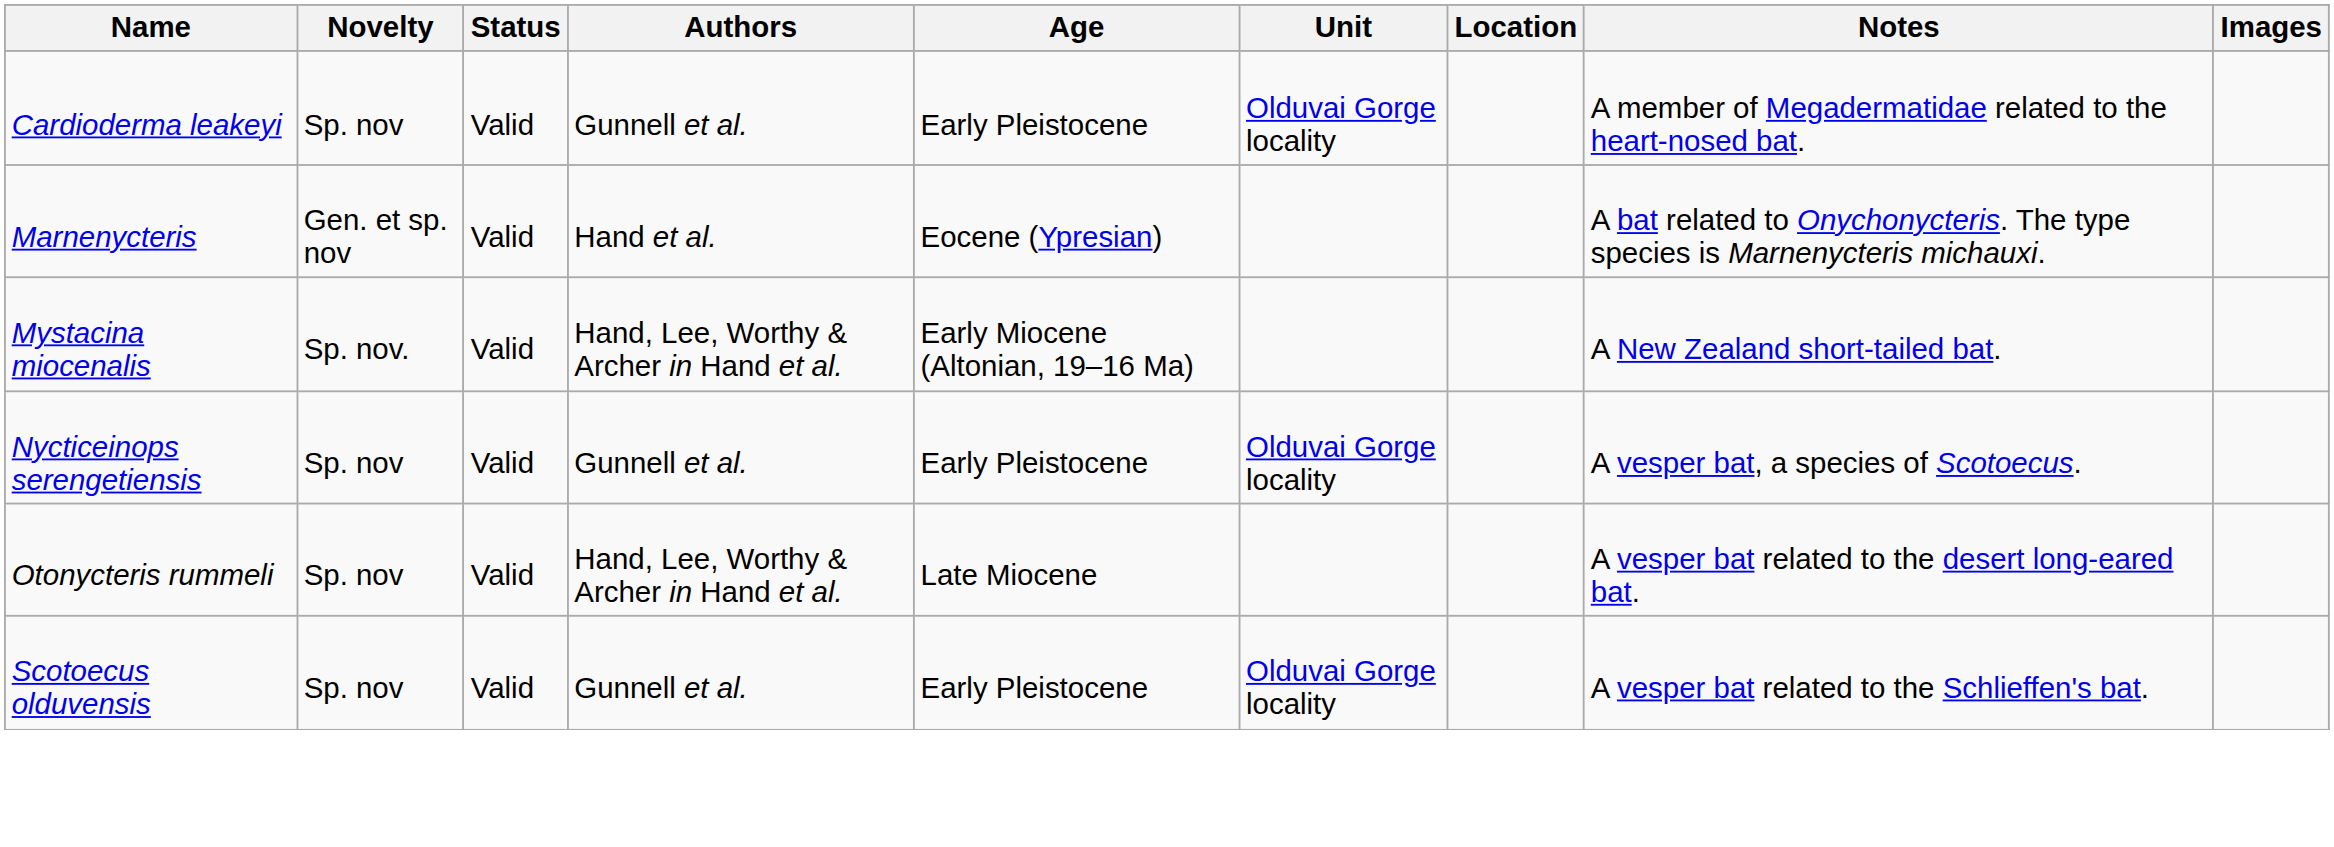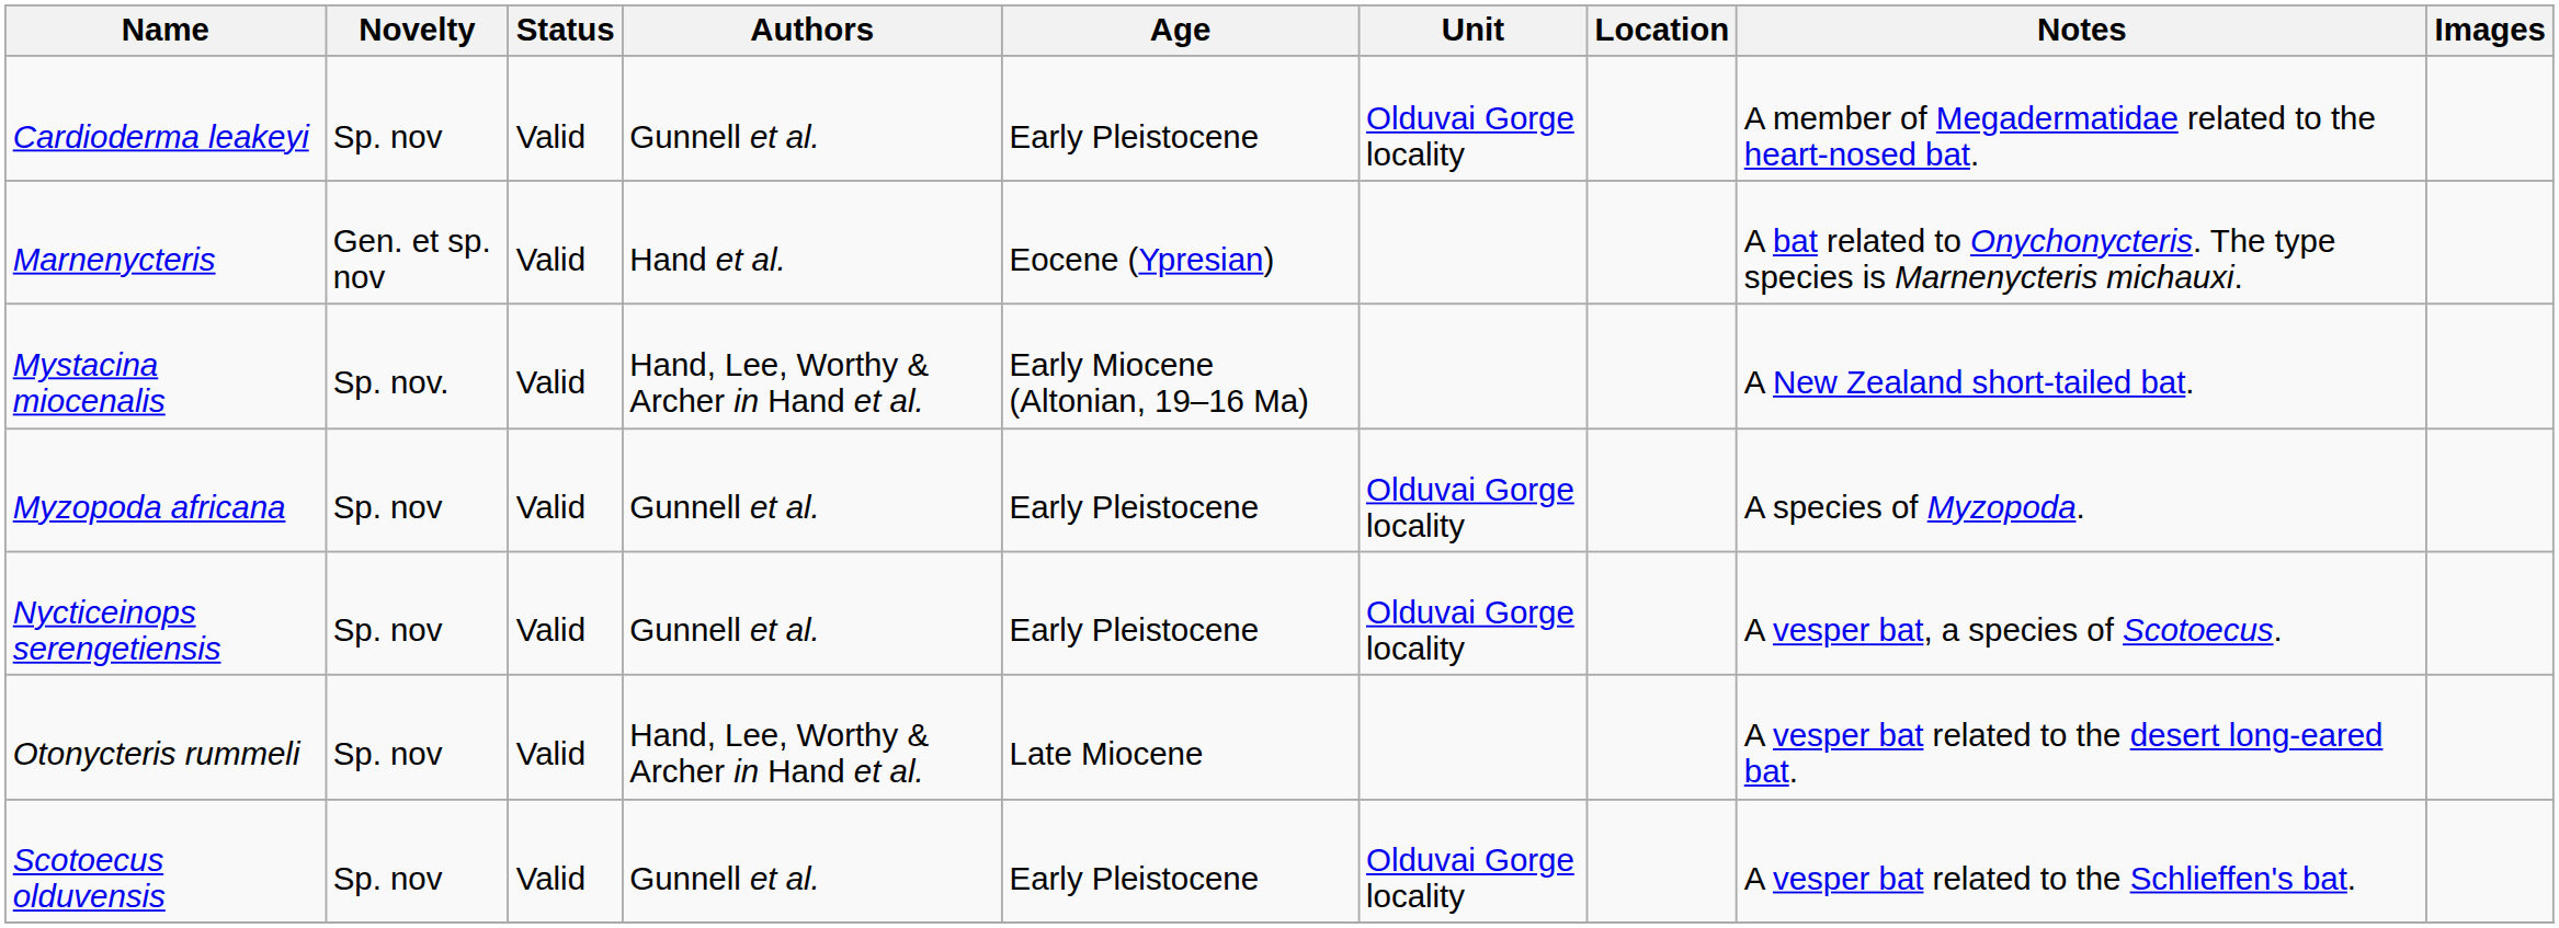 <table class="wikitable sortable" align="center" width="100%">
 <tr>
 <th>Name</th>
 <th>Novelty</th>
 <th>Status</th>
 <th>Authors</th>
 <th>Age</th>
 <th>Unit</th>
 <th>Location</th>
 <th>Notes</th>
 <th>Images</th>
 </tr>
 <tr>
 <td><br><em><a href='#'>Cardioderma leakeyi</a></em></td>
 <td><br>Sp. nov</td>
 <td><br>Valid</td>
 <td><br>Gunnell <em>et al.</em></td>
 <td><br>Early Pleistocene</td>
 <td><br><a href='#'>Olduvai Gorge</a> locality</td>
 <td><br></td>
 <td><br>A member of <a href='#'>Megadermatidae</a> related to the <a href='#'>heart-nosed bat</a>.</td>
 <td></td>
 </tr>
 <tr>
 <td><br><em><a href='#'>Marnenycteris</a></em></td>
 <td><br>Gen. et sp. nov</td>
 <td><br>Valid</td>
 <td><br>Hand <em>et al.</em></td>
 <td><br>Eocene (<a href='#'>Ypresian</a>)</td>
 <td></td>
 <td><br></td>
 <td><br>A <a href='#'>bat</a> related to <em><a href='#'>Onychonycteris</a></em>. The type species is <em>Marnenycteris michauxi</em>.</td>
 <td></td>
 </tr>
 <tr>
 <td><br><em><a href='#'>Mystacina miocenalis</a></em></td>
 <td><br>Sp. nov.</td>
 <td><br>Valid</td>
 <td><br>Hand, Lee, Worthy & Archer <em>in</em> Hand <em>et al.</em></td>
 <td><br>Early Miocene (Altonian, 19–16 Ma)</td>
 <td></td>
 <td><br></td>
 <td><br>A <a href='#'>New Zealand short-tailed bat</a>.</td>
 <td></td>
 </tr>
 <tr>
+<td><br><em><a href='#'>Myzopoda africana</a></em></td>
+<td><br>Sp. nov</td>
+<td><br>Valid</td>
+<td><br>Gunnell <em>et al.</em></td>
+<td><br>Early Pleistocene</td>
+<td><br><a href='#'>Olduvai Gorge</a> locality</td>
+<td><br></td>
+<td><br>A species of <em><a href='#'>Myzopoda</a></em>.</td>
+<td></td>
+</tr>
+<tr>
 <td><br><em><a href='#'>Nycticeinops serengetiensis</a></em></td>
 <td><br>Sp. nov</td>
 <td><br>Valid</td>
 <td><br>Gunnell <em>et al.</em></td>
 <td><br>Early Pleistocene</td>
 <td><br><a href='#'>Olduvai Gorge</a> locality</td>
 <td><br></td>
 <td><br>A <a href='#'>vesper bat</a>, a species of <em><a href='#'>Scotoecus</a></em>.</td>
 <td></td>
 </tr>
 <tr>
 <td><br><em>Otonycteris rummeli</em></td>
 <td><br>Sp. nov</td>
 <td><br>Valid</td>
 <td><br>Hand, Lee, Worthy & Archer <em>in</em> Hand <em>et al.</em></td>
 <td><br>Late Miocene</td>
 <td></td>
 <td><br></td>
 <td><br>A <a href='#'>vesper bat</a> related to the <a href='#'>desert long-eared bat</a>.</td>
 <td></td>
 </tr>
 <tr>
 <td><br><em><a href='#'>Scotoecus olduvensis</a></em></td>
 <td><br>Sp. nov</td>
 <td><br>Valid</td>
 <td><br>Gunnell <em>et al.</em></td>
 <td><br>Early Pleistocene</td>
 <td><br><a href='#'>Olduvai Gorge</a> locality</td>
 <td><br></td>
 <td><br>A <a href='#'>vesper bat</a> related to the <a href='#'>Schlieffen's bat</a>.</td>
 <td></td>
 </tr>
 <tr>
 </tr>
 </table>
